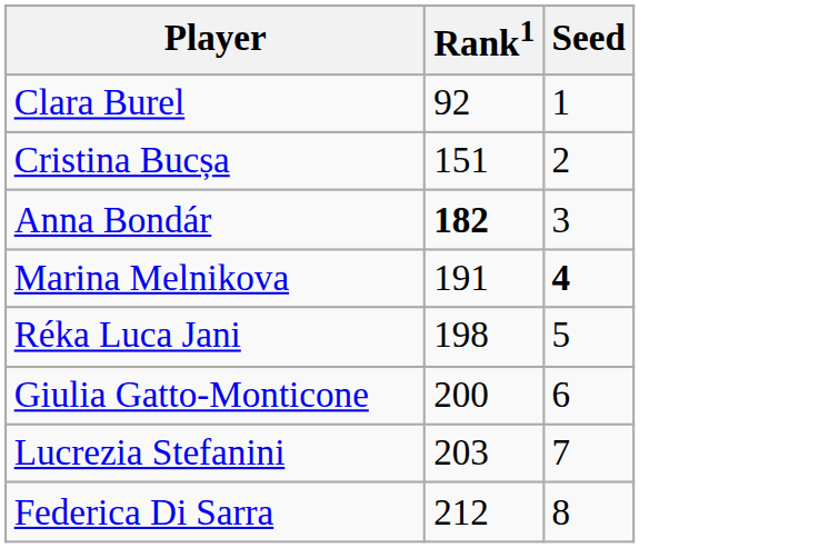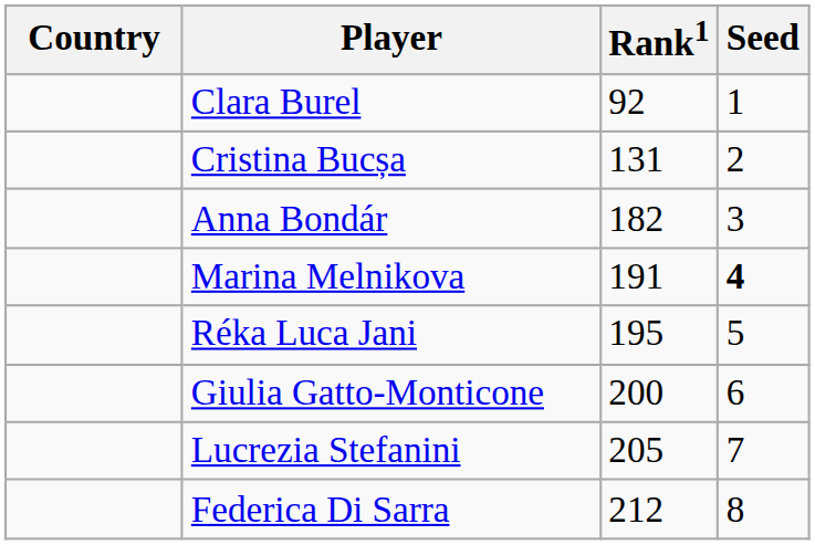 <table class="sortable wikitable">
 <tr>
+<th width="70">Country</th>
 <th width="175">Player</th>
 <th>Rank<sup>1</sup></th>
 <th>Seed</th>
 </tr>
 <tr>
+<td></td>
 <td><a href='#'>Clara Burel</a></td>
 <td>92</td>
 <td>1</td>
 </tr>
 <tr>
+<td></td>
 <td><a href='#'>Cristina Bucșa</a></td>
-<td>151</td>
+<td>131</td>
 <td>2</td>
 </tr>
 <tr>
+<td></td>
 <td><a href='#'>Anna Bondár</a></td>
-<td><strong>182</strong></td>
+<td>182</td>
 <td>3</td>
 </tr>
 <tr>
+<td></td>
 <td><a href='#'>Marina Melnikova</a></td>
 <td>191</td>
 <td><strong>4</strong></td>
 </tr>
 <tr>
+<td></td>
 <td><a href='#'>Réka Luca Jani</a></td>
-<td>198</td>
+<td>195</td>
 <td>5</td>
 </tr>
 <tr>
+<td></td>
 <td><a href='#'>Giulia Gatto-Monticone</a></td>
 <td>200</td>
 <td>6</td>
 </tr>
 <tr>
+<td></td>
 <td><a href='#'>Lucrezia Stefanini</a></td>
-<td>203</td>
+<td>205</td>
 <td>7</td>
 </tr>
 <tr>
+<td></td>
 <td><a href='#'>Federica Di Sarra</a></td>
 <td>212</td>
 <td>8</td>
 </tr>
 </table>
